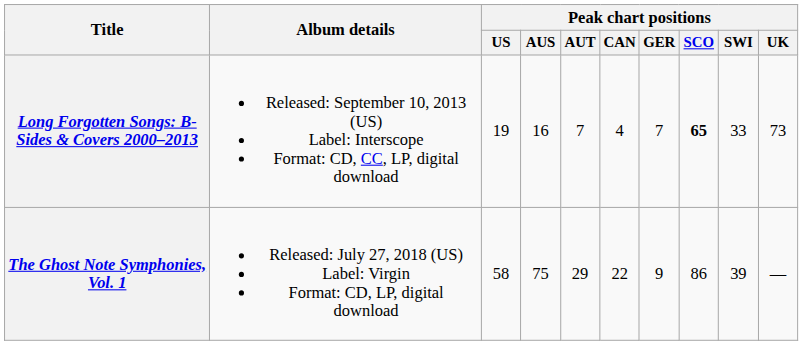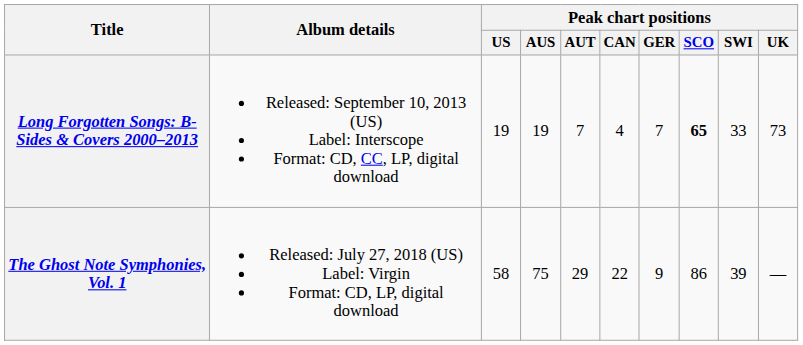 <table class="wikitable plainrowheaders" style="text-align:center;" border="1">
 <tr>
 <th scope="col" rowspan="2" style="width:12em;">Title</th>
 <th scope="col" rowspan="2" style="width:16em;">Album details</th>
 <th scope="col" colspan="8">Peak chart positions</th>
 </tr>
 <tr>
 <th scope="col" style="width:2.2em;font-size:90%;">US<br></th>
 <th scope="col" style="width:2.2em;font-size:90%;">AUS<br></th>
 <th scope="col" style="width:2.2em;font-size:90%;">AUT<br></th>
 <th scope="col" style="width:2.2em;font-size:90%;">CAN<br></th>
 <th scope="col" style="width:2.2em;font-size:90%;">GER<br></th>
 <th scope="col" style="width:2.2em;font-size:90%;"><a href='#'>SCO</a><br></th>
 <th scope="col" style="width:2.2em;font-size:90%;">SWI<br></th>
 <th scope="col" style="width:2.2em;font-size:90%;">UK<br></th>
 </tr>
 <tr>
 <th scope="row"><em><a href='#'>Long Forgotten Songs: B-Sides & Covers 2000–2013</a></em></th>
 <td><br><ul><li>Released: September 10, 2013 <span>(US)</span></li><li>Label: Interscope</li><li>Format: CD, <a href='#'>CC</a>, LP, digital download</li></ul></td>
 <td>19</td>
-<td>16</td>
+<td>19</td>
 <td>7</td>
 <td>4</td>
 <td>7</td>
 <td><strong>65</strong></td>
 <td>33</td>
 <td>73</td>
 </tr>
 <tr>
 <th scope="row"><em><a href='#'>The Ghost Note Symphonies, Vol. 1</a></em></th>
 <td><br><ul><li>Released: July 27, 2018 <span>(US)</span></li><li>Label: Virgin</li><li>Format: CD, LP, digital download</li></ul></td>
 <td>58</td>
 <td>75</td>
 <td>29</td>
 <td>22</td>
 <td>9</td>
 <td>86</td>
 <td>39</td>
 <td>—</td>
 </tr>
 </table>
